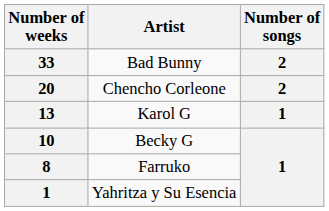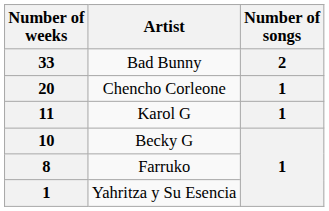 <table class="wikitable plainrowheaders" style="text-align:center">
 <tr>
 <th>Number of<br>weeks</th>
 <th>Artist</th>
 <th>Number of<br>songs</th>
 </tr>
 <tr>
 <th scope="row" style="text-align:center">33</th>
 <td>Bad Bunny</td>
 <th scope="row" style="text-align:center">2</th>
 </tr>
 <tr>
 <th scope="row" style="text-align:center">20</th>
 <td>Chencho Corleone</td>
-<th scope="row" style="text-align:center">2</th>
+<th scope="row" style="text-align:center">1</th>
 </tr>
 <tr>
-<th scope="row" style="text-align:center">13</th>
+<th scope="row" style="text-align:center">11</th>
 <td>Karol G</td>
 <th scope="row" style="text-align:center">1</th>
 </tr>
 <tr>
 <th scope="row" style="text-align:center">10</th>
 <td>Becky G</td>
 <th scope="row" style="text-align:center"rowspan=3>1</th>
 </tr>
 <tr>
 <th scope="row" style="text-align:center">8</th>
 <td>Farruko</td>
 </tr>
 <tr>
 <th scope="row" style="text-align:center">1</th>
 <td>Yahritza y Su Esencia</td>
 </tr>
 </table>
